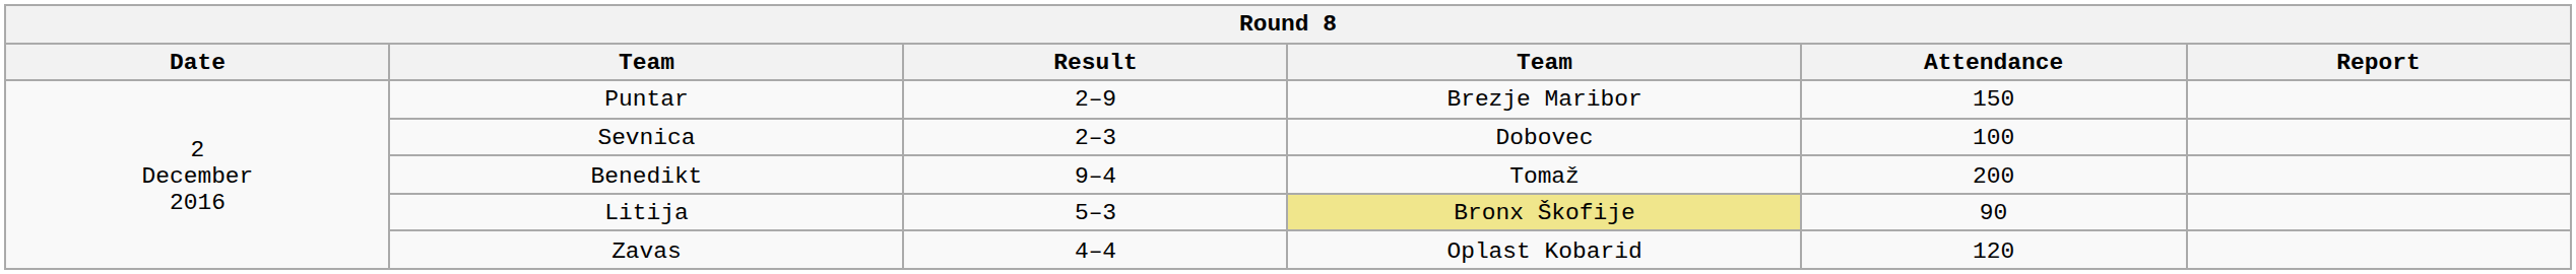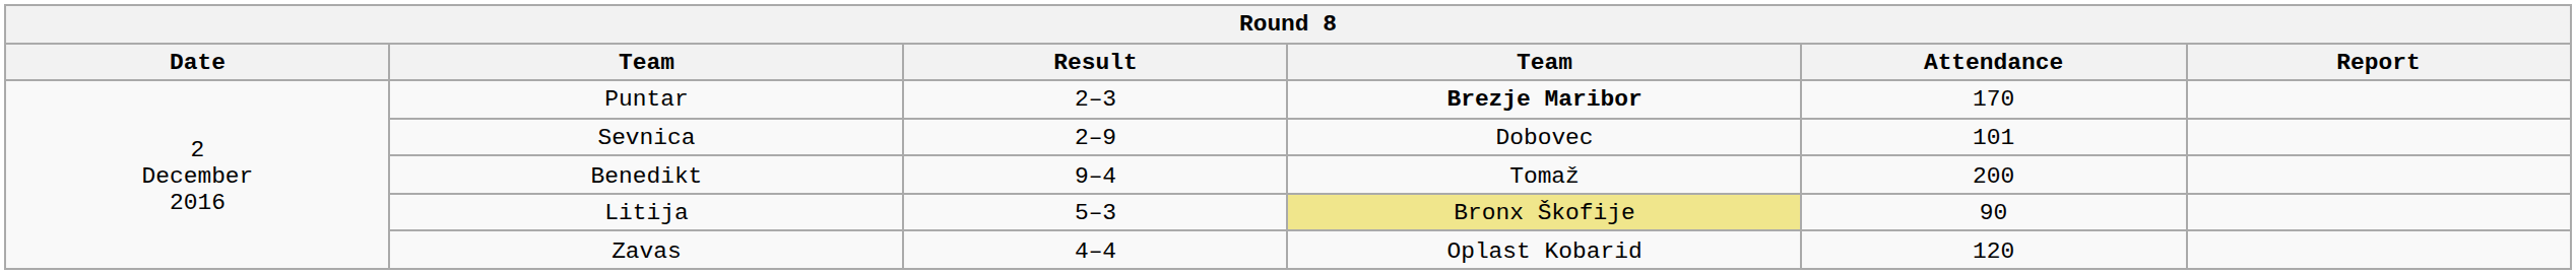 <table class="wikitable collapsible collapsed" style="font-size:88%; text-align:center; width:100%">
 <tr>
 <th colspan=6 bgcolor=#FFFFFF>Round 8</th>
 </tr>
 <tr>
 <th width=15% bgcolor=#89CFF0>Date</th>
 <th width=20% bgcolor=#89CFF0>Team</th>
 <th width=15% bgcolor=#89CFF0>Result</th>
 <th width=20% bgcolor=#89CFF0>Team</th>
 <th width=15% bgcolor=#89CFF0>Attendance</th>
 <th width=15% bgcolor=#89CFF0>Report</th>
 </tr>
 <tr>
 <td rowspan=5>2 <br> December <br> 2016</td>
 <td>Puntar</td>
-<td>2–9</td>
-<td>Brezje Maribor</td>
-<td>150</td>
+<td>2–3</td>
+<td><strong>Brezje Maribor</strong></td>
+<td>170</td>
 <td></td>
 </tr>
 <tr align=center>
 <td>Sevnica</td>
-<td>2–3</td>
+<td>2–9</td>
 <td>Dobovec</td>
-<td>100</td>
+<td>101</td>
 <td></td>
 </tr>
 <tr align=center>
 <td>Benedikt</td>
 <td>9–4</td>
 <td>Tomaž</td>
 <td>200</td>
 <td></td>
 </tr>
 <tr align=center>
 <td>Litija</td>
 <td>5–3</td>
 <td style="background: khaki;">Bronx Škofije</td>
 <td>90</td>
 <td></td>
 </tr>
 <tr align=center>
 <td>Zavas</td>
 <td>4–4</td>
 <td>Oplast Kobarid</td>
 <td>120</td>
 <td></td>
 </tr>
 <tr>
 </tr>
 </table>
